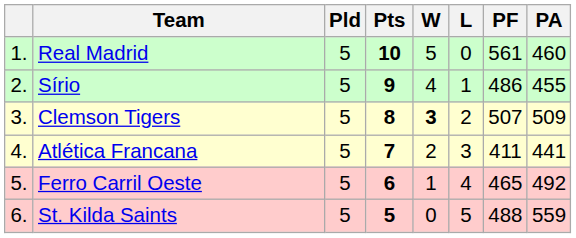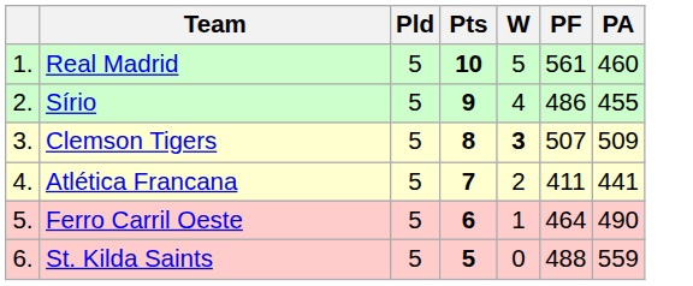 <table class=wikitable style="text-align:center">
 <tr>
 <th width=15></th>
 <th width=220>Team</th>
 <th width=20>Pld</th>
 <th width=30>Pts</th>
 <th width=20>W</th>
-<th width=20>L</th>
 <th width=20>PF</th>
 <th width=20>PA</th>
 </tr>
 <tr style="background: #ccffcc;">
 <td>1.</td>
 <td align=left> <a href='#'>Real Madrid</a></td>
 <td>5</td>
 <td><strong>10</strong></td>
 <td>5</td>
-<td>0</td>
 <td>561</td>
 <td>460</td>
 </tr>
 <tr style="background: #ccffcc;">
 <td>2.</td>
 <td align=left> <a href='#'>Sírio</a></td>
 <td>5</td>
 <td><strong>9</strong></td>
 <td>4</td>
-<td>1</td>
 <td>486</td>
 <td>455</td>
 </tr>
 <tr style="background: #ffffd0;">
 <td>3.</td>
 <td align=left> <a href='#'>Clemson Tigers</a></td>
 <td>5</td>
 <td><strong>8</strong></td>
 <td><strong>3</strong></td>
-<td>2</td>
 <td>507</td>
 <td>509</td>
 </tr>
 <tr style="background:#ffffd0;">
 <td>4.</td>
 <td align=left> <a href='#'>Atlética Francana</a></td>
 <td>5</td>
 <td><strong>7</strong></td>
 <td>2</td>
-<td>3</td>
 <td>411</td>
 <td>441</td>
 </tr>
 <tr style="background:#ffcccc;">
 <td>5.</td>
 <td align=left> <a href='#'>Ferro Carril Oeste</a></td>
 <td>5</td>
 <td><strong>6</strong></td>
 <td>1</td>
-<td>4</td>
-<td>465</td>
-<td>492</td>
+<td>464</td>
+<td>490</td>
 </tr>
 <tr style="background:#ffcccc;">
 <td>6.</td>
 <td align=left> <a href='#'>St. Kilda Saints</a></td>
 <td>5</td>
 <td><strong>5</strong></td>
 <td>0</td>
-<td>5</td>
 <td>488</td>
 <td>559</td>
 </tr>
 </table>
